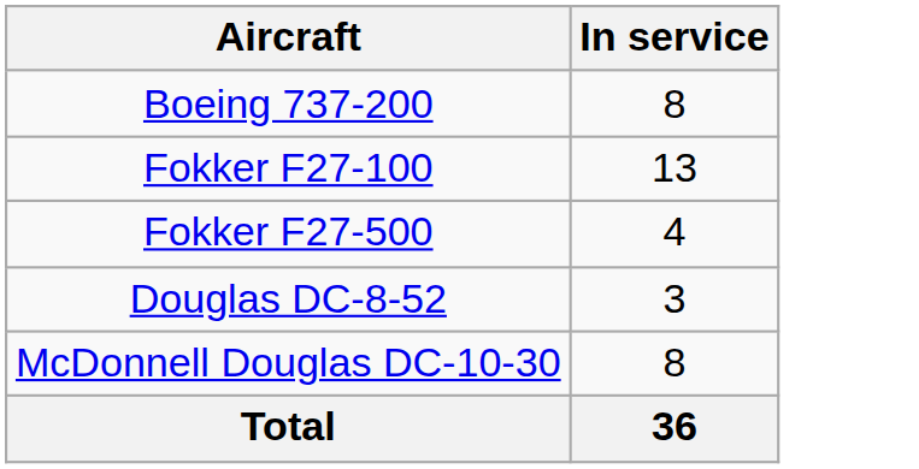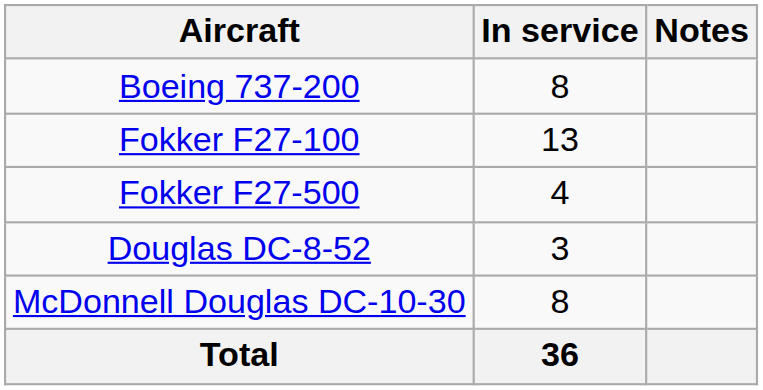 <table class="wikitable" style="border-collapse:collapse;text-align:center">
 <tr>
 <th>Aircraft</th>
 <th>In service</th>
+<th>Notes</th>
 </tr>
 <tr>
 <td><a href='#'>Boeing 737-200</a></td>
 <td>8</td>
+<td></td>
 </tr>
 <tr>
 <td><a href='#'>Fokker F27-100</a></td>
 <td>13</td>
+<td></td>
 </tr>
 <tr>
 <td><a href='#'>Fokker F27-500</a></td>
 <td>4</td>
+<td></td>
 </tr>
 <tr>
 <td><a href='#'>Douglas DC-8-52</a></td>
 <td>3</td>
+<td></td>
 </tr>
 <tr>
 <td><a href='#'>McDonnell Douglas DC-10-30</a></td>
 <td>8</td>
+<td></td>
 </tr>
 <tr>
 <th>Total</th>
 <th>36</th>
+<th></th>
 </tr>
 </table>
